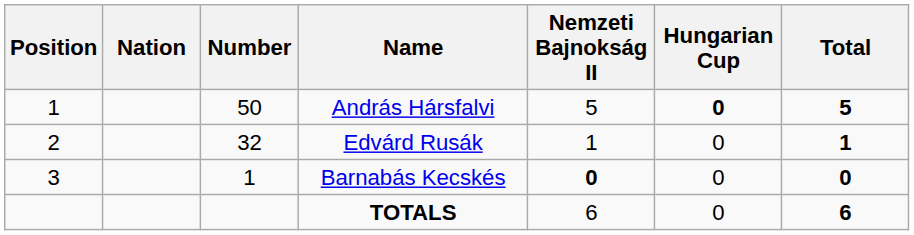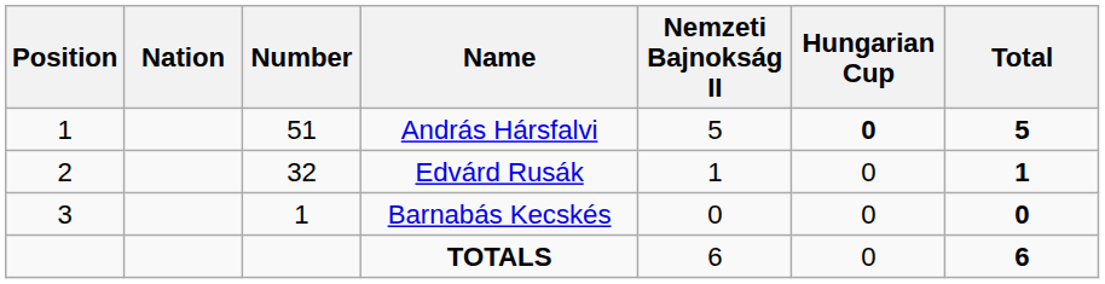 <table class="wikitable" style="font-size: 95%; text-align: center;">
 <tr>
 <th width=60>Position</th>
 <th width=60>Nation</th>
 <th width=60>Number</th>
 <th width=150>Name</th>
 <th width=80>Nemzeti Bajnokság II</th>
 <th width=80>Hungarian Cup</th>
 <th width=80>Total</th>
 </tr>
 <tr>
 <td>1</td>
 <td></td>
-<td>50</td>
+<td>51</td>
 <td><a href='#'>András Hársfalvi</a></td>
 <td>5</td>
 <td><strong>0</strong></td>
 <td><strong>5</strong></td>
 </tr>
 <tr>
 <td>2</td>
 <td></td>
 <td>32</td>
 <td><a href='#'>Edvárd Rusák</a></td>
 <td>1</td>
 <td>0</td>
 <td><strong>1</strong></td>
 </tr>
 <tr>
 <td>3</td>
 <td></td>
 <td>1</td>
 <td><a href='#'>Barnabás Kecskés</a></td>
-<td><strong>0</strong></td>
+<td>0</td>
 <td>0</td>
 <td><strong>0</strong></td>
 </tr>
 <tr>
 <td></td>
 <td></td>
 <td></td>
 <td><strong>TOTALS</strong></td>
 <td>6</td>
 <td>0</td>
 <td><strong>6</strong></td>
 </tr>
 </table>
